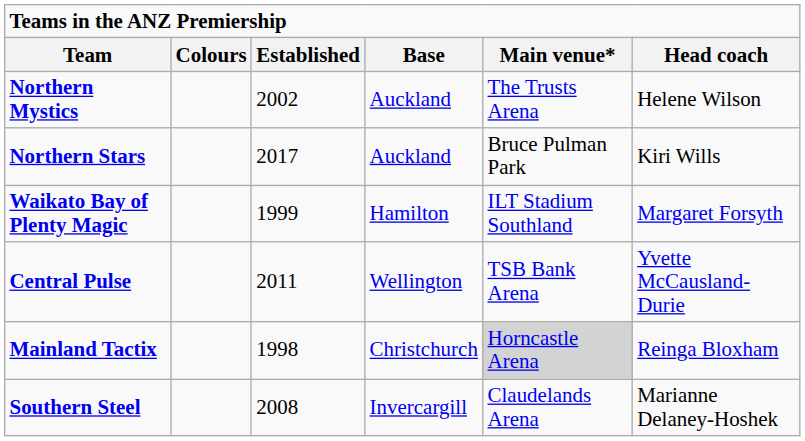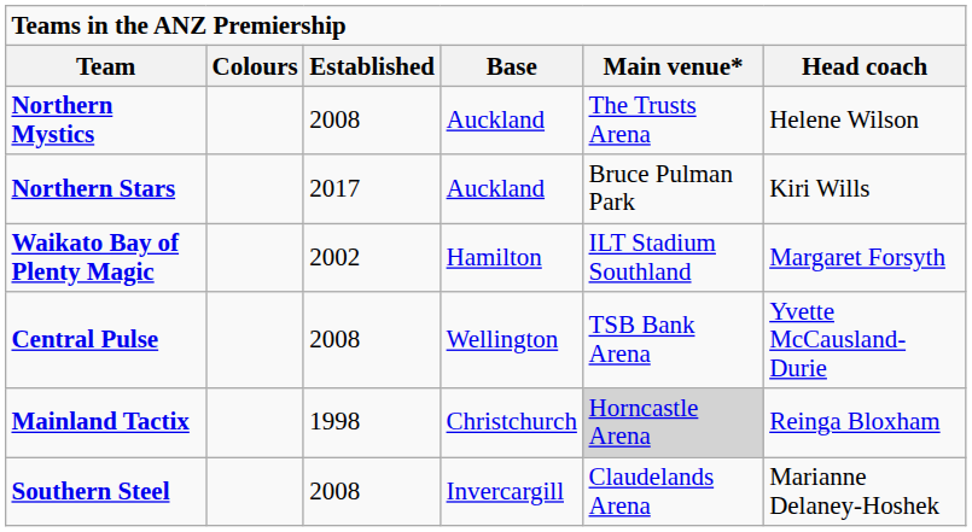 <table class="wikitable">
 <tr>
 <td colspan="6"><strong>Teams in the ANZ Premiership</strong></td>
 </tr>
 <tr>
 <th>Team</th>
 <th>Colours</th>
 <th>Established</th>
 <th>Base</th>
 <th>Main venue*</th>
 <th>Head coach</th>
 </tr>
 <tr>
 <td><strong><a href='#'>Northern Mystics</a></strong></td>
 <td></td>
-<td>2002</td>
+<td>2008</td>
 <td><a href='#'>Auckland</a></td>
 <td><a href='#'>The Trusts Arena</a></td>
 <td>Helene Wilson</td>
 </tr>
 <tr>
 <td><strong><a href='#'>Northern Stars</a></strong></td>
 <td></td>
 <td>2017</td>
 <td><a href='#'>Auckland</a></td>
 <td>Bruce Pulman Park</td>
 <td>Kiri Wills</td>
 </tr>
 <tr>
 <td><strong><a href='#'>Waikato Bay of Plenty Magic</a></strong></td>
 <td></td>
-<td>1999</td>
+<td>2002</td>
 <td><a href='#'>Hamilton</a></td>
 <td><a href='#'>ILT Stadium Southland</a></td>
 <td><a href='#'>Margaret Forsyth</a></td>
 </tr>
 <tr>
 <td><strong><a href='#'>Central Pulse</a></strong></td>
 <td></td>
-<td>2011</td>
+<td>2008</td>
 <td><a href='#'>Wellington</a></td>
 <td><a href='#'>TSB Bank Arena</a></td>
 <td><a href='#'>Yvette McCausland-Durie</a></td>
 </tr>
 <tr>
 <td><strong><a href='#'>Mainland Tactix</a></strong></td>
 <td></td>
 <td>1998</td>
 <td><a href='#'>Christchurch</a></td>
 <td style="background: lightgrey;"><a href='#'>Horncastle Arena</a></td>
 <td><a href='#'>Reinga Bloxham</a></td>
 </tr>
 <tr>
 <td><strong><a href='#'>Southern Steel</a></strong></td>
 <td></td>
 <td>2008</td>
 <td><a href='#'>Invercargill</a></td>
 <td><a href='#'>Claudelands Arena</a></td>
 <td>Marianne Delaney-Hoshek</td>
 </tr>
 </table>
